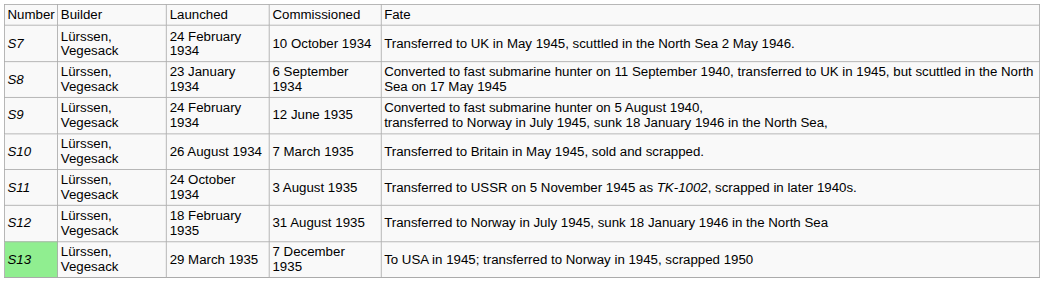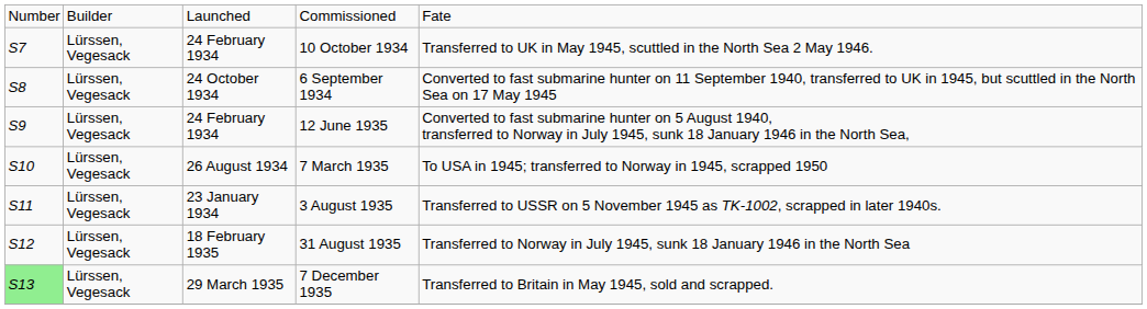 <table class="wikitable" style="text-align:left">
 <tr>
 <td>Number</td>
 <td>Builder</td>
 <td>Launched</td>
 <td>Commissioned</td>
 <td>Fate</td>
 </tr>
 <tr>
 <td><em>S7</em></td>
 <td>Lürssen, Vegesack</td>
 <td>24 February 1934</td>
 <td>10 October 1934</td>
 <td>Transferred to UK in May 1945, scuttled in the North Sea 2 May 1946.</td>
 </tr>
 <tr>
 <td><em>S8</em></td>
 <td>Lürssen, Vegesack</td>
-<td>23 January 1934</td>
+<td>24 October 1934</td>
 <td>6 September 1934</td>
 <td>Converted to fast submarine hunter on 11 September 1940, transferred to UK in 1945, but scuttled in the North Sea on 17 May 1945</td>
 </tr>
 <tr>
 <td><em>S9</em></td>
 <td>Lürssen, Vegesack</td>
 <td>24 February 1934</td>
 <td>12 June 1935</td>
 <td>Converted to fast submarine hunter on 5 August 1940, <br>transferred to Norway in July 1945, sunk 18 January 1946 in the North Sea,</td>
 </tr>
 <tr>
 <td><em>S10</em></td>
 <td>Lürssen, Vegesack</td>
 <td>26 August 1934</td>
 <td>7 March 1935</td>
-<td>Transferred to Britain in May 1945, sold and scrapped.</td>
+<td>To USA in 1945; transferred to Norway in 1945, scrapped 1950</td>
 </tr>
 <tr>
 <td><em>S11</em></td>
 <td>Lürssen, Vegesack</td>
-<td>24 October 1934</td>
+<td>23 January 1934</td>
 <td>3 August 1935</td>
 <td>Transferred to USSR on 5 November 1945 as <em>TK-1002</em>, scrapped in later 1940s.</td>
 </tr>
 <tr>
 <td><em>S12</em></td>
 <td>Lürssen, Vegesack</td>
 <td>18 February 1935</td>
 <td>31 August 1935</td>
 <td>Transferred to Norway in July 1945, sunk 18 January 1946 in the North Sea</td>
 </tr>
 <tr>
 <td style="background: lightgreen;"><em>S13</em></td>
 <td>Lürssen, Vegesack</td>
 <td>29 March 1935</td>
 <td>7 December 1935</td>
-<td>To USA in 1945; transferred to Norway in 1945, scrapped 1950</td>
+<td>Transferred to Britain in May 1945, sold and scrapped.</td>
 </tr>
 <tr>
 </tr>
 </table>
